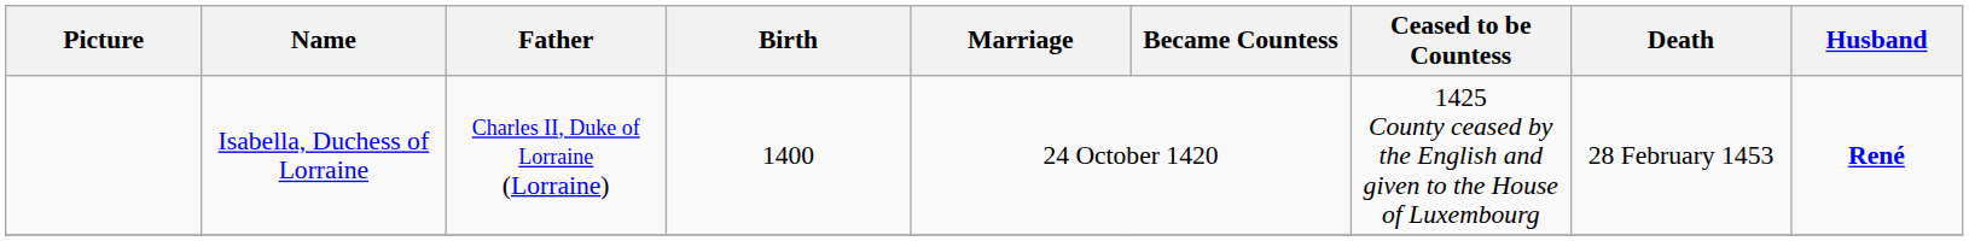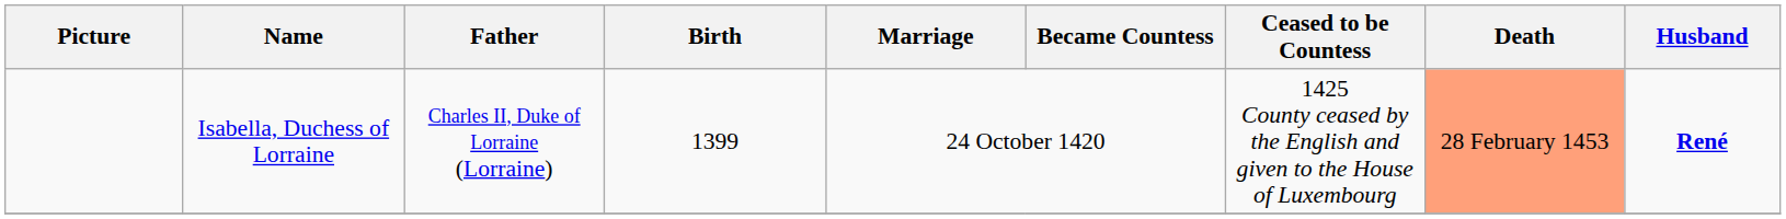 <table width=95% class="wikitable">
 <tr>
 <th width = "8%">Picture</th>
 <th width = "10%">Name</th>
 <th width = "9%">Father</th>
 <th width = "10%">Birth</th>
 <th width = "9%">Marriage</th>
 <th width = "9%">Became Countess</th>
 <th width = "9%">Ceased to be Countess</th>
 <th width = "9%">Death</th>
 <th width = "7%"><a href='#'>Husband</a></th>
 </tr>
 <tr>
 <td align="center"></td>
 <td align="center"><a href='#'>Isabella, Duchess of Lorraine</a></td>
 <td align="center"><small><a href='#'>Charles II, Duke of Lorraine</a></small><br> (<a href='#'>Lorraine</a>)</td>
-<td align="center">1400</td>
+<td align="center">1399</td>
 <td align="center" colspan="2">24 October 1420</td>
 <td align="center">1425<br><em>County ceased by the English and given to the House of Luxembourg</em></td>
-<td align="center">28 February 1453</td>
+<td align="center" style="background: lightsalmon;">28 February 1453</td>
 <td align="center"><strong><a href='#'>René</a></strong></td>
 </tr>
 <tr>
 </tr>
 </table>
